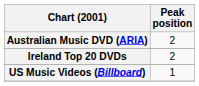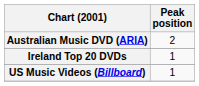 <table class="wikitable plainrowheaders sortable" style="text-align:center;">
 <tr>
 <th scope="col">Chart (2001)</th>
 <th scope="col">Peak<br>position</th>
 </tr>
 <tr>
 <th scope="row">Australian Music DVD (<a href='#'>ARIA</a>)</th>
 <td>2</td>
 </tr>
 <tr>
 </tr>
 <tr>
 </tr>
 <tr>
 <th scope="row">Ireland Top 20 DVDs</th>
-<td>2</td>
+<td>1</td>
 </tr>
 <tr>
 </tr>
 <tr>
 </tr>
 <tr>
 <th scope="row">US Music Videos (<em><a href='#'>Billboard</a></em>)</th>
 <td>1</td>
 </tr>
 <tr>
 </tr>
 </table>
